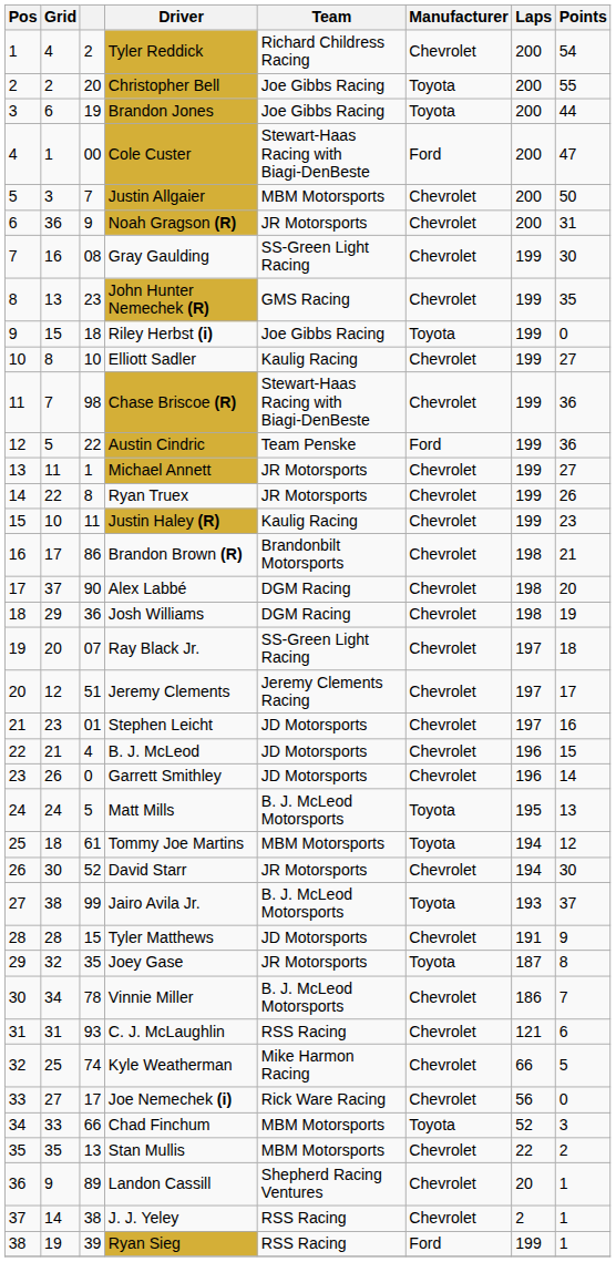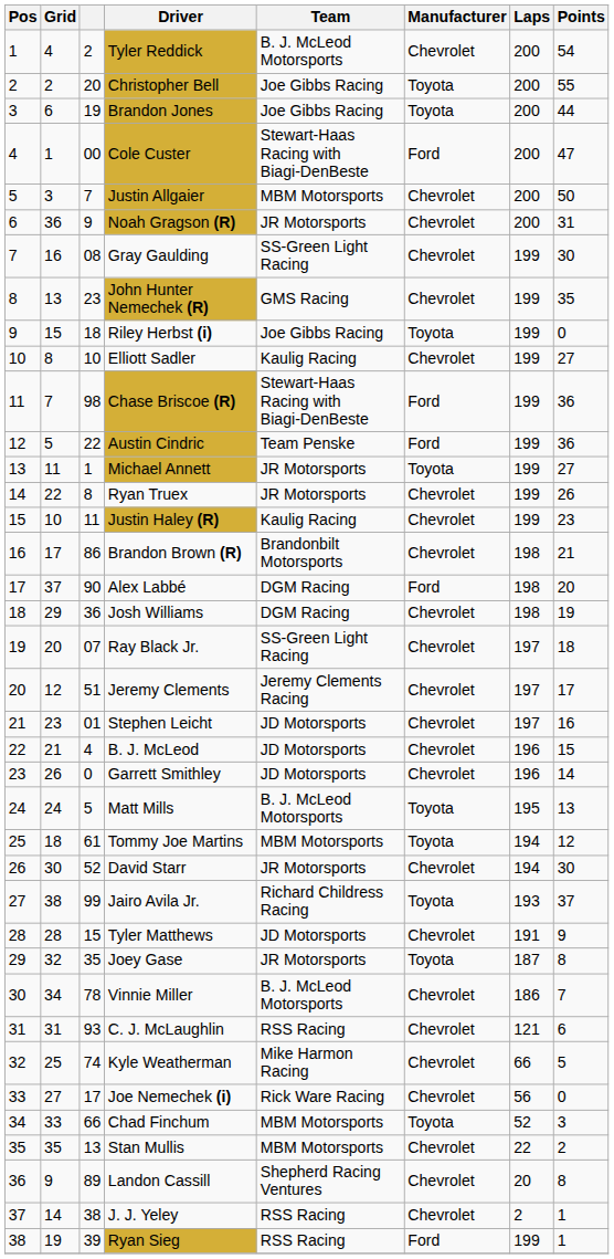 <table class="wikitable" style="font-size:98%">
 <tr>
 <th>Pos</th>
 <th>Grid</th>
 <th></th>
 <th>Driver</th>
 <th>Team</th>
 <th>Manufacturer</th>
 <th>Laps</th>
 <th>Points</th>
 </tr>
 <tr>
 <td>1</td>
 <td>4</td>
 <td>2</td>
 <td style="text-align:left;background:#D4AF37">Tyler Reddick</td>
-<td>Richard Childress Racing</td>
+<td>B. J. McLeod Motorsports</td>
 <td>Chevrolet</td>
 <td>200</td>
 <td>54</td>
 </tr>
 <tr>
 <td>2</td>
 <td>2</td>
 <td>20</td>
 <td style="text-align:left;background:#D4AF37">Christopher Bell</td>
 <td>Joe Gibbs Racing</td>
 <td>Toyota</td>
 <td>200</td>
 <td>55</td>
 </tr>
 <tr>
 <td>3</td>
 <td>6</td>
 <td>19</td>
 <td style="text-align:left;background:#D4AF37">Brandon Jones</td>
 <td>Joe Gibbs Racing</td>
 <td>Toyota</td>
 <td>200</td>
 <td>44</td>
 </tr>
 <tr>
 <td>4</td>
 <td>1</td>
 <td>00</td>
 <td style="text-align:left;background:#D4AF37">Cole Custer</td>
 <td>Stewart-Haas Racing with<br>Biagi-DenBeste</td>
 <td>Ford</td>
 <td>200</td>
 <td>47</td>
 </tr>
 <tr>
 <td>5</td>
 <td>3</td>
 <td>7</td>
 <td style="text-align:left;background:#D4AF37">Justin Allgaier</td>
 <td>MBM Motorsports</td>
 <td>Chevrolet</td>
 <td>200</td>
 <td>50</td>
 </tr>
 <tr>
 <td>6</td>
 <td>36</td>
 <td>9</td>
 <td style="text-align:left;background:#D4AF37">Noah Gragson <strong>(R)</strong></td>
 <td>JR Motorsports</td>
 <td>Chevrolet</td>
 <td>200</td>
 <td>31</td>
 </tr>
 <tr>
 <td>7</td>
 <td>16</td>
 <td>08</td>
 <td>Gray Gaulding</td>
 <td>SS-Green Light Racing</td>
 <td>Chevrolet</td>
 <td>199</td>
 <td>30</td>
 </tr>
 <tr>
 <td>8</td>
 <td>13</td>
 <td>23</td>
 <td style="text-align:left;background:#D4AF37">John Hunter Nemechek <strong>(R)</strong></td>
 <td>GMS Racing</td>
 <td>Chevrolet</td>
 <td>199</td>
 <td>35</td>
 </tr>
 <tr>
 <td>9</td>
 <td>15</td>
 <td>18</td>
 <td>Riley Herbst <strong>(i)</strong></td>
 <td>Joe Gibbs Racing</td>
 <td>Toyota</td>
 <td>199</td>
 <td>0</td>
 </tr>
 <tr>
 <td>10</td>
 <td>8</td>
 <td>10</td>
 <td>Elliott Sadler</td>
 <td>Kaulig Racing</td>
 <td>Chevrolet</td>
 <td>199</td>
 <td>27</td>
 </tr>
 <tr>
 <td>11</td>
 <td>7</td>
 <td>98</td>
 <td style="text-align:left;background:#D4AF37">Chase Briscoe <strong>(R)</strong></td>
 <td>Stewart-Haas Racing with<br>Biagi-DenBeste</td>
-<td>Chevrolet</td>
+<td>Ford</td>
 <td>199</td>
 <td>36</td>
 </tr>
 <tr>
 <td>12</td>
 <td>5</td>
 <td>22</td>
 <td style="text-align:left;background:#D4AF37">Austin Cindric</td>
 <td>Team Penske</td>
 <td>Ford</td>
 <td>199</td>
 <td>36</td>
 </tr>
 <tr>
 <td>13</td>
 <td>11</td>
 <td>1</td>
 <td style="text-align:left;background:#D4AF37">Michael Annett</td>
 <td>JR Motorsports</td>
-<td>Chevrolet</td>
+<td>Toyota</td>
 <td>199</td>
 <td>27</td>
 </tr>
 <tr>
 <td>14</td>
 <td>22</td>
 <td>8</td>
 <td>Ryan Truex</td>
 <td>JR Motorsports</td>
 <td>Chevrolet</td>
 <td>199</td>
 <td>26</td>
 </tr>
 <tr>
 <td>15</td>
 <td>10</td>
 <td>11</td>
 <td style="text-align:left;background:#D4AF37">Justin Haley <strong>(R)</strong></td>
 <td>Kaulig Racing</td>
 <td>Chevrolet</td>
 <td>199</td>
 <td>23</td>
 </tr>
 <tr>
 <td>16</td>
 <td>17</td>
 <td>86</td>
 <td>Brandon Brown <strong>(R)</strong></td>
 <td>Brandonbilt Motorsports</td>
 <td>Chevrolet</td>
 <td>198</td>
 <td>21</td>
 </tr>
 <tr>
 <td>17</td>
 <td>37</td>
 <td>90</td>
 <td>Alex Labbé</td>
 <td>DGM Racing</td>
-<td>Chevrolet</td>
+<td>Ford</td>
 <td>198</td>
 <td>20</td>
 </tr>
 <tr>
 <td>18</td>
 <td>29</td>
 <td>36</td>
 <td>Josh Williams</td>
 <td>DGM Racing</td>
 <td>Chevrolet</td>
 <td>198</td>
 <td>19</td>
 </tr>
 <tr>
 <td>19</td>
 <td>20</td>
 <td>07</td>
 <td>Ray Black Jr.</td>
 <td>SS-Green Light Racing</td>
 <td>Chevrolet</td>
 <td>197</td>
 <td>18</td>
 </tr>
 <tr>
 <td>20</td>
 <td>12</td>
 <td>51</td>
 <td>Jeremy Clements</td>
 <td>Jeremy Clements Racing</td>
 <td>Chevrolet</td>
 <td>197</td>
 <td>17</td>
 </tr>
 <tr>
 <td>21</td>
 <td>23</td>
 <td>01</td>
 <td>Stephen Leicht</td>
 <td>JD Motorsports</td>
 <td>Chevrolet</td>
 <td>197</td>
 <td>16</td>
 </tr>
 <tr>
 <td>22</td>
 <td>21</td>
 <td>4</td>
 <td>B. J. McLeod</td>
 <td>JD Motorsports</td>
 <td>Chevrolet</td>
 <td>196</td>
 <td>15</td>
 </tr>
 <tr>
 <td>23</td>
 <td>26</td>
 <td>0</td>
 <td>Garrett Smithley</td>
 <td>JD Motorsports</td>
 <td>Chevrolet</td>
 <td>196</td>
 <td>14</td>
 </tr>
 <tr>
 <td>24</td>
 <td>24</td>
 <td>5</td>
 <td>Matt Mills</td>
 <td>B. J. McLeod Motorsports</td>
 <td>Toyota</td>
 <td>195</td>
 <td>13</td>
 </tr>
 <tr>
 <td>25</td>
 <td>18</td>
 <td>61</td>
 <td>Tommy Joe Martins</td>
 <td>MBM Motorsports</td>
 <td>Toyota</td>
 <td>194</td>
 <td>12</td>
 </tr>
 <tr>
 <td>26</td>
 <td>30</td>
 <td>52</td>
 <td>David Starr</td>
 <td>JR Motorsports</td>
 <td>Chevrolet</td>
 <td>194</td>
 <td>30</td>
 </tr>
 <tr>
 <td>27</td>
 <td>38</td>
 <td>99</td>
 <td>Jairo Avila Jr.</td>
-<td>B. J. McLeod Motorsports</td>
+<td>Richard Childress Racing</td>
 <td>Toyota</td>
 <td>193</td>
 <td>37</td>
 </tr>
 <tr>
 <td>28</td>
 <td>28</td>
 <td>15</td>
 <td>Tyler Matthews</td>
 <td>JD Motorsports</td>
 <td>Chevrolet</td>
 <td>191</td>
 <td>9</td>
 </tr>
 <tr>
 <td>29</td>
 <td>32</td>
 <td>35</td>
 <td>Joey Gase</td>
 <td>JR Motorsports</td>
 <td>Toyota</td>
 <td>187</td>
 <td>8</td>
 </tr>
 <tr>
 <td>30</td>
 <td>34</td>
 <td>78</td>
 <td>Vinnie Miller</td>
 <td>B. J. McLeod Motorsports</td>
 <td>Chevrolet</td>
 <td>186</td>
 <td>7</td>
 </tr>
 <tr>
 <td>31</td>
 <td>31</td>
 <td>93</td>
 <td>C. J. McLaughlin</td>
 <td>RSS Racing</td>
 <td>Chevrolet</td>
 <td>121</td>
 <td>6</td>
 </tr>
 <tr>
 <td>32</td>
 <td>25</td>
 <td>74</td>
 <td>Kyle Weatherman</td>
 <td>Mike Harmon Racing</td>
 <td>Chevrolet</td>
 <td>66</td>
 <td>5</td>
 </tr>
 <tr>
 <td>33</td>
 <td>27</td>
 <td>17</td>
 <td>Joe Nemechek <strong>(i)</strong></td>
 <td>Rick Ware Racing</td>
 <td>Chevrolet</td>
 <td>56</td>
 <td>0</td>
 </tr>
 <tr>
 <td>34</td>
 <td>33</td>
 <td>66</td>
 <td>Chad Finchum</td>
 <td>MBM Motorsports</td>
 <td>Toyota</td>
 <td>52</td>
 <td>3</td>
 </tr>
 <tr>
 <td>35</td>
 <td>35</td>
 <td>13</td>
 <td>Stan Mullis</td>
 <td>MBM Motorsports</td>
 <td>Chevrolet</td>
 <td>22</td>
 <td>2</td>
 </tr>
 <tr>
 <td>36</td>
 <td>9</td>
 <td>89</td>
 <td>Landon Cassill</td>
 <td>Shepherd Racing Ventures</td>
 <td>Chevrolet</td>
 <td>20</td>
-<td>1</td>
+<td>8</td>
 </tr>
 <tr>
 <td>37</td>
 <td>14</td>
 <td>38</td>
 <td>J. J. Yeley</td>
 <td>RSS Racing</td>
 <td>Chevrolet</td>
 <td>2</td>
 <td>1</td>
 </tr>
 <tr>
 <td>38</td>
 <td>19</td>
 <td>39</td>
 <td style="text-align:left;background:#D4AF37">Ryan Sieg</td>
 <td>RSS Racing</td>
 <td>Ford</td>
 <td>199</td>
 <td>1</td>
 </tr>
 <tr>
 </tr>
 </table>
